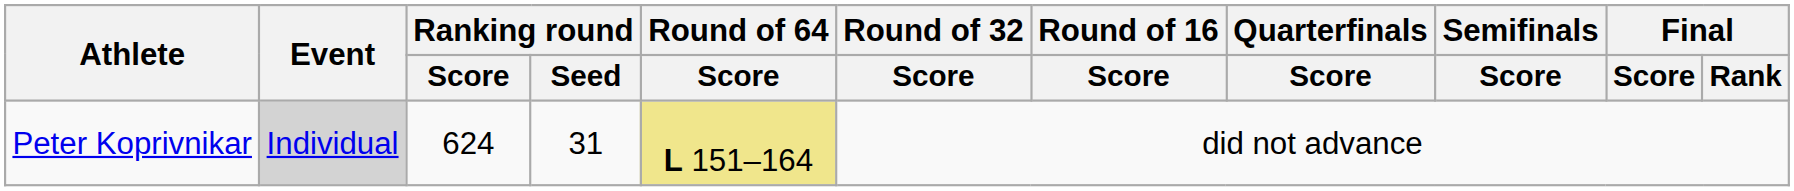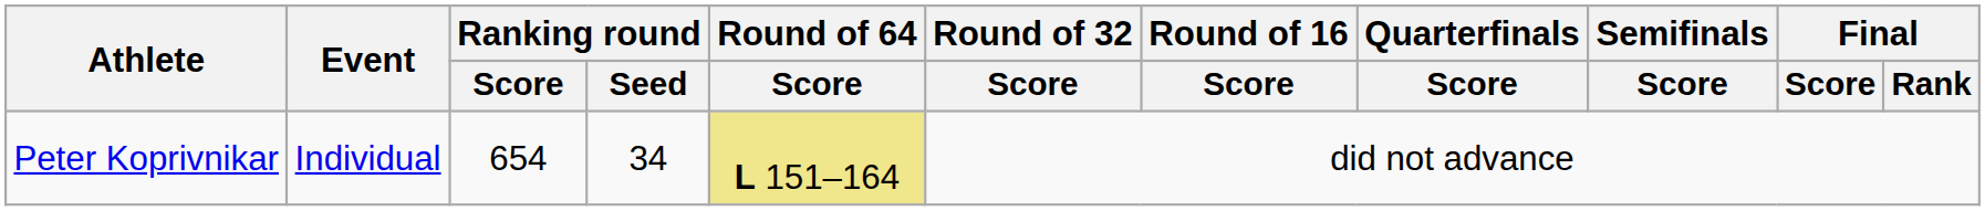 <table class="wikitable" style="font-size:90%">
 <tr>
 <th rowspan="2">Athlete</th>
 <th rowspan="2">Event</th>
 <th colspan="2">Ranking round</th>
 <th colspan="1">Round of 64</th>
 <th colspan="1">Round of 32</th>
 <th colspan="1">Round of 16</th>
 <th colspan="1">Quarterfinals</th>
 <th colspan="1">Semifinals</th>
 <th colspan="2">Final</th>
 </tr>
 <tr style="font-size:95%">
 <th>Score</th>
 <th>Seed</th>
 <th>Score</th>
 <th>Score</th>
 <th>Score</th>
 <th>Score</th>
 <th>Score</th>
 <th>Score</th>
 <th>Rank</th>
 </tr>
 <tr align=center>
 <td align=left><a href='#'>Peter Koprivnikar</a></td>
-<td align=left style="background: lightgrey;"><a href='#'>Individual</a></td>
-<td>624</td>
-<td>31</td>
+<td align=left><a href='#'>Individual</a></td>
+<td>654</td>
+<td>34</td>
 <td style="background: khaki;"><br><strong>L</strong> 151–164</td>
 <td colspan=6>did not advance</td>
 </tr>
 </table>
